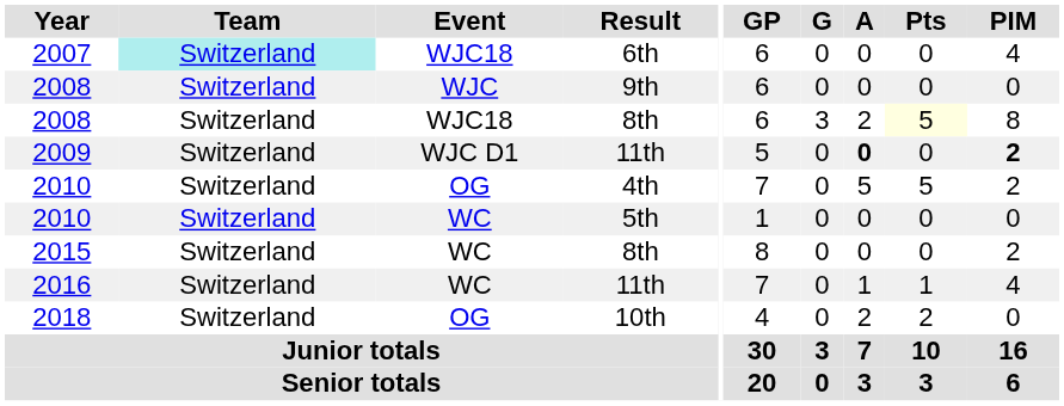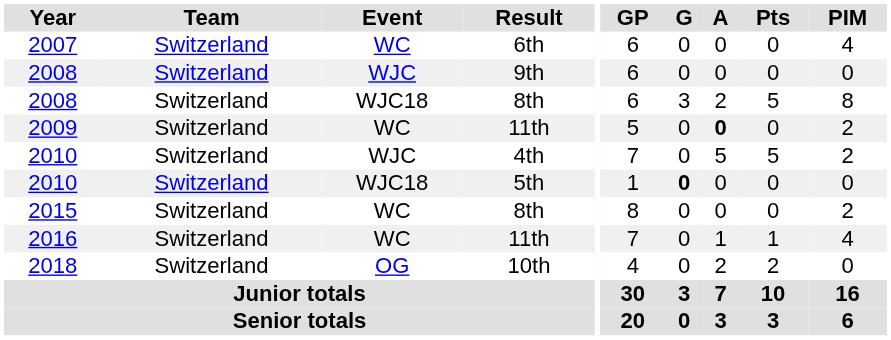 <table border="0" cellpadding="1" cellspacing="0" ID="Table3" style="text-align:center; width:40em">
 <tr ALIGN="center" bgcolor="#e0e0e0">
 <th>Year</th>
 <th>Team</th>
 <th>Event</th>
 <th>Result</th>
 <th rowspan="99" bgcolor="#ffffff"></th>
 <th>GP</th>
 <th>G</th>
 <th>A</th>
 <th>Pts</th>
 <th>PIM</th>
 </tr>
 <tr>
 <td><a href='#'>2007</a></td>
-<td style="background: paleturquoise;"><a href='#'>Switzerland</a></td>
-<td><a href='#'>WJC18</a></td>
+<td><a href='#'>Switzerland</a></td>
+<td><a href='#'>WC</a></td>
 <td>6th</td>
 <td>6</td>
 <td>0</td>
 <td>0</td>
 <td>0</td>
 <td>4</td>
 </tr>
 <tr bgcolor="#f0f0f0">
 <td><a href='#'>2008</a></td>
 <td><a href='#'>Switzerland</a></td>
 <td><a href='#'>WJC</a></td>
 <td>9th</td>
 <td>6</td>
 <td>0</td>
 <td>0</td>
 <td>0</td>
 <td>0</td>
 </tr>
 <tr>
 <td><a href='#'>2008</a></td>
 <td>Switzerland</td>
 <td>WJC18</td>
 <td>8th</td>
 <td>6</td>
 <td>3</td>
 <td>2</td>
-<td style="background: lightyellow;">5</td>
+<td>5</td>
 <td>8</td>
 </tr>
 <tr bgcolor="#f0f0f0">
 <td><a href='#'>2009</a></td>
 <td>Switzerland</td>
-<td>WJC D1</td>
+<td>WC</td>
 <td>11th</td>
 <td>5</td>
 <td>0</td>
 <td><strong>0</strong></td>
 <td>0</td>
-<td><strong>2</strong></td>
+<td>2</td>
 </tr>
 <tr>
 <td><a href='#'>2010</a></td>
 <td>Switzerland</td>
-<td><a href='#'>OG</a></td>
+<td>WJC</td>
 <td>4th</td>
 <td>7</td>
 <td>0</td>
 <td>5</td>
 <td>5</td>
 <td>2</td>
 </tr>
 <tr bgcolor="#f0f0f0">
 <td><a href='#'>2010</a></td>
 <td><a href='#'>Switzerland</a></td>
-<td><a href='#'>WC</a></td>
+<td>WJC18</td>
 <td>5th</td>
 <td>1</td>
-<td>0</td>
+<td><strong>0</strong></td>
 <td>0</td>
 <td>0</td>
 <td>0</td>
 </tr>
 <tr>
 <td><a href='#'>2015</a></td>
 <td>Switzerland</td>
 <td>WC</td>
 <td>8th</td>
 <td>8</td>
 <td>0</td>
 <td>0</td>
 <td>0</td>
 <td>2</td>
 </tr>
 <tr bgcolor="#f0f0f0">
 <td><a href='#'>2016</a></td>
 <td>Switzerland</td>
 <td>WC</td>
 <td>11th</td>
 <td>7</td>
 <td>0</td>
 <td>1</td>
 <td>1</td>
 <td>4</td>
 </tr>
 <tr>
 <td><a href='#'>2018</a></td>
 <td>Switzerland</td>
 <td><a href='#'>OG</a></td>
 <td>10th</td>
 <td>4</td>
 <td>0</td>
 <td>2</td>
 <td>2</td>
 <td>0</td>
 </tr>
 <tr bgcolor="#e0e0e0">
 <th colspan="4">Junior totals</th>
 <th>30</th>
 <th>3</th>
 <th>7</th>
 <th>10</th>
 <th>16</th>
 </tr>
 <tr bgcolor="#e0e0e0">
 <th colspan="4">Senior totals</th>
 <th>20</th>
 <th>0</th>
 <th>3</th>
 <th>3</th>
 <th>6</th>
 </tr>
 </table>
